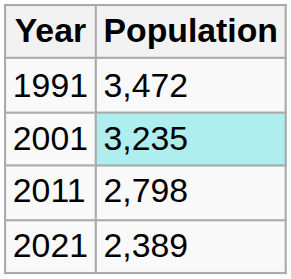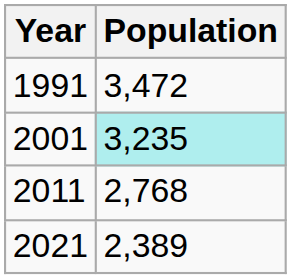 <table class=wikitable>
 <tr>
 <th>Year</th>
 <th>Population</th>
 </tr>
 <tr>
 <td>1991</td>
 <td>3,472</td>
 </tr>
 <tr>
 <td>2001</td>
 <td style="background: paleturquoise;">3,235</td>
 </tr>
 <tr>
 <td>2011</td>
-<td>2,798</td>
+<td>2,768</td>
 </tr>
 <tr>
 <td>2021</td>
 <td>2,389</td>
 </tr>
 </table>
